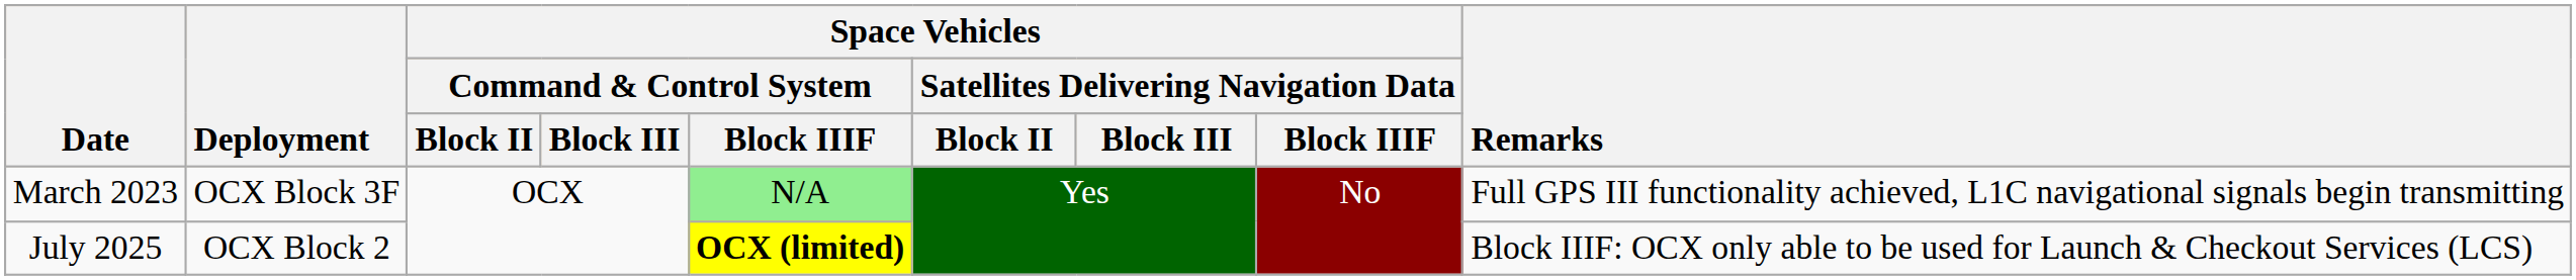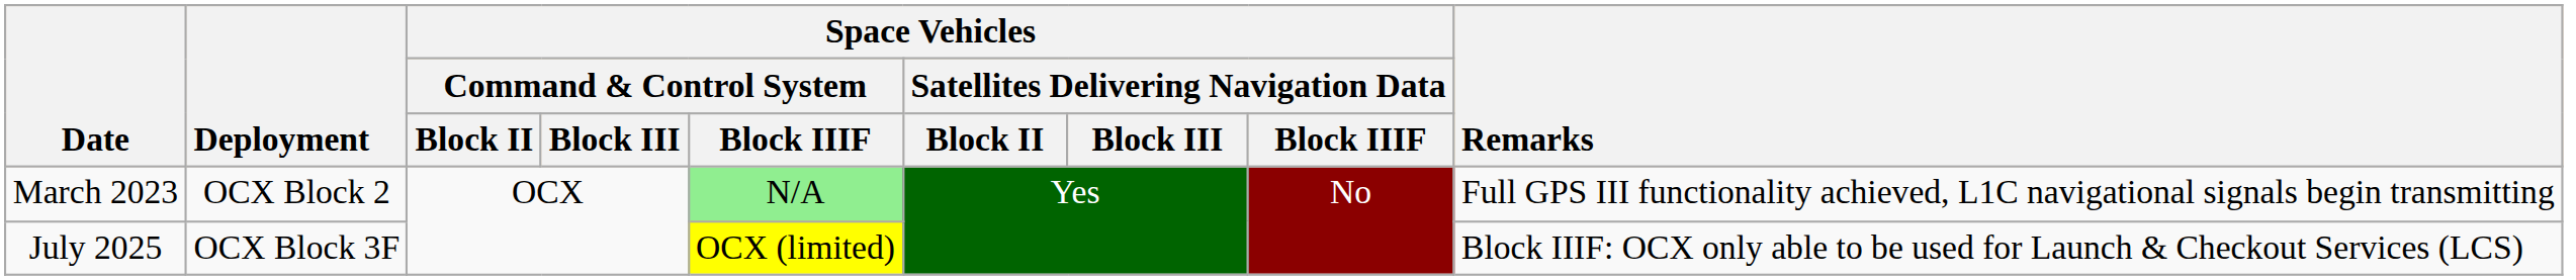 <table class="wikitable">
 <tr style="background:#FFDEAD; vertical-align: bottom; text-align: center;">
 <th rowspan=3>Date</th>
 <th rowspan=3 style="text-align: left;">Deployment</th>
 <th colspan=6>Space Vehicles</th>
 <th rowspan=3 style="text-align: left;">Remarks</th>
 </tr>
 <tr style="background:#FFDEAD; vertical-align:  bottom;text-align: center;">
 <th colspan=3 style="vertical-align: bottom;">Command & Control System</th>
 <th colspan=3 style="vertical-align: bottom;">Satellites Delivering Navigation Data</th>
 </tr>
 <tr style="background:#FFDEAD; vertical-align: bottom;">
 <th>Block II</th>
 <th>Block III</th>
 <th>Block IIIF</th>
 <th>Block II</th>
 <th>Block III</th>
 <th>Block IIIF</th>
 </tr>
 <tr style="vertical-align: top; text-align: center;">
 <td>March 2023</td>
-<td>OCX Block 3F</td>
+<td>OCX Block 2</td>
 <td style="text-align: center;" colspan="2" rowspan="2">OCX</td>
 <td style="background: lightgreen;">N/A</td>
 <td style="background-color: darkgreen; color: white;" colspan="2" rowspan="2">Yes</td>
 <td rowspan="2" style="background-color: darkred; color: white;">No</td>
 <td style="text-align: left;">Full GPS III functionality achieved, L1C navigational signals begin transmitting</td>
 </tr>
 <tr style="vertical-align: top; text-align: center;">
 <td>July 2025</td>
-<td>OCX Block 2</td>
-<td style="background-color: yellow;"><strong>OCX (limited)</strong></td>
+<td>OCX Block 3F</td>
+<td style="background-color: yellow;">OCX (limited)</td>
 <td style="text-align: left;">Block IIIF: OCX only able to be used for Launch & Checkout Services (LCS)</td>
 </tr>
 </table>
